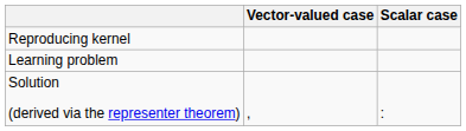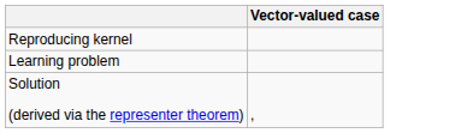 <table class="wikitable">
 <tr>
 <th></th>
 <th>Vector-valued case</th>
-<th>Scalar case</th>
 </tr>
 <tr>
 <td>Reproducing kernel</td>
-<td></td>
 <td></td>
 </tr>
 <tr>
 <td>Learning problem</td>
 <td></td>
-<td></td>
 </tr>
 <tr>
 <td>Solution<br><br> (derived via the <a href='#'>representer theorem</a>)</td>
 <td><br><br>,<br></td>
-<td><br><br>:</td>
 </tr>
 </table>
